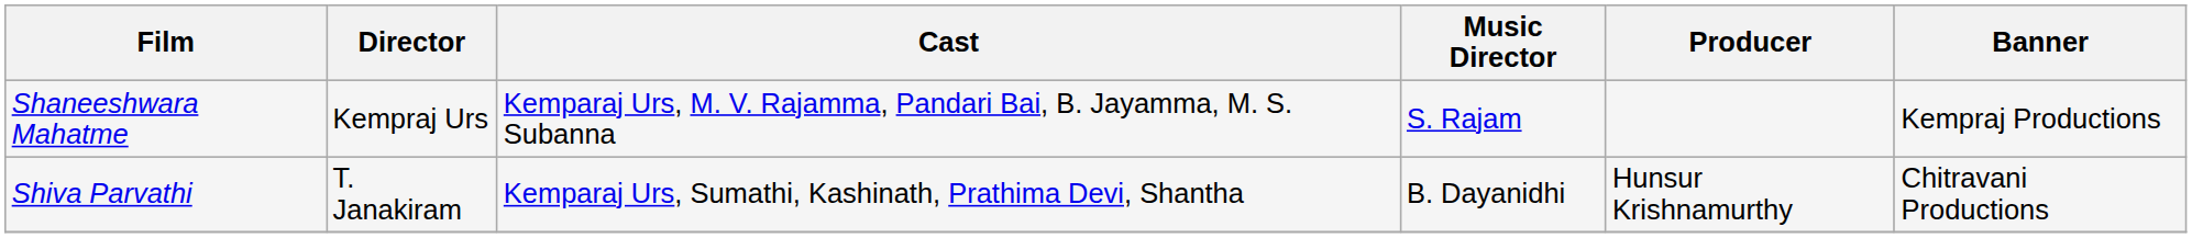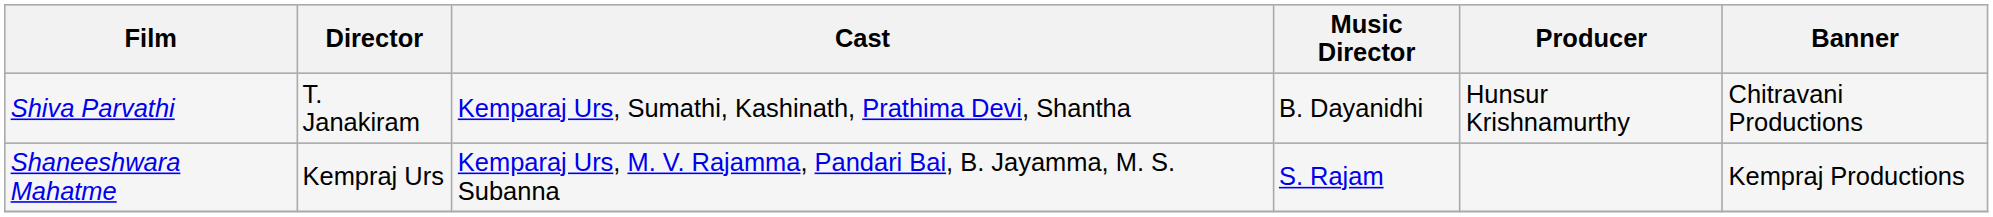 <table class="wikitable sortable" style="background:#f5f5f5;">
 <tr>
 <th>Film</th>
 <th>Director</th>
 <th>Cast</th>
 <th>Music Director</th>
 <th>Producer</th>
 <th>Banner</th>
 </tr>
 <tr>
+<td><em><a href='#'>Shiva Parvathi</a></em></td>
+<td>T. Janakiram</td>
+<td><a href='#'>Kemparaj Urs</a>, Sumathi, Kashinath, <a href='#'>Prathima Devi</a>, Shantha</td>
+<td>B. Dayanidhi</td>
+<td>Hunsur Krishnamurthy</td>
+<td>Chitravani Productions</td>
+</tr>
+<tr>
 <td><em><a href='#'>Shaneeshwara Mahatme</a></em></td>
 <td>Kempraj Urs</td>
 <td><a href='#'>Kemparaj Urs</a>, <a href='#'>M. V. Rajamma</a>, <a href='#'>Pandari Bai</a>, B. Jayamma, M. S. Subanna</td>
 <td><a href='#'>S. Rajam</a></td>
 <td></td>
 <td>Kempraj Productions</td>
 </tr>
 <tr>
-<td><em><a href='#'>Shiva Parvathi</a></em></td>
-<td>T. Janakiram</td>
-<td><a href='#'>Kemparaj Urs</a>, Sumathi, Kashinath, <a href='#'>Prathima Devi</a>, Shantha</td>
-<td>B. Dayanidhi</td>
-<td>Hunsur Krishnamurthy</td>
-<td>Chitravani Productions</td>
-</tr>
-<tr>
 </tr>
 </table>
